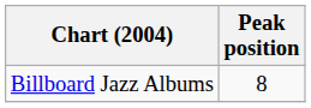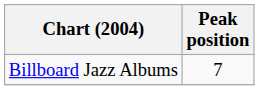 <table class="wikitable">
 <tr>
 <th>Chart (2004)</th>
 <th>Peak<br>position</th>
 </tr>
 <tr>
 <td><a href='#'>Billboard</a> Jazz Albums</td>
-<td align=center>8</td>
+<td align=center>7</td>
 </tr>
 <tr>
 </tr>
 </table>
